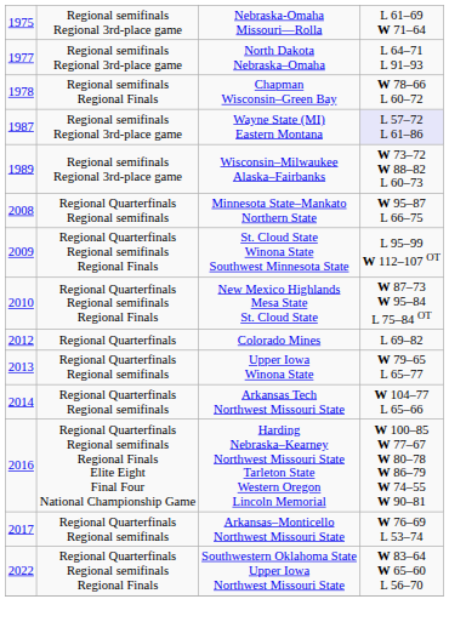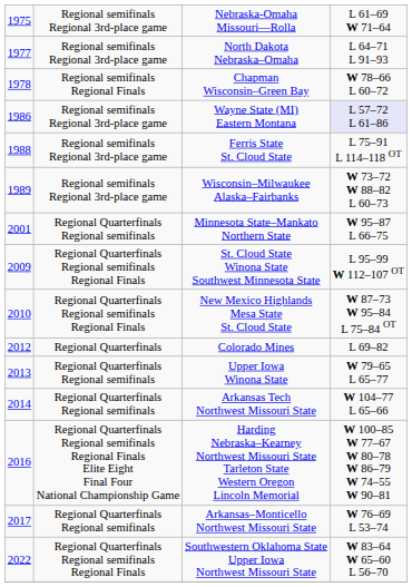 <table class="wikitable">
 <tr align="center">
 <td><a href='#'>1975</a></td>
 <td>Regional semifinals<br>Regional 3rd-place game</td>
 <td><a href='#'>Nebraska-Omaha</a><br><a href='#'>Missouri—Rolla</a></td>
 <td>L 61–69<br><strong>W</strong> 71–64</td>
 </tr>
 <tr align="center">
 <td><a href='#'>1977</a></td>
 <td>Regional semifinals<br>Regional 3rd-place game</td>
 <td><a href='#'>North Dakota</a><br><a href='#'>Nebraska–Omaha</a></td>
 <td>L 64–71<br>L 91–93</td>
 </tr>
 <tr align="center">
 <td><a href='#'>1978</a></td>
 <td>Regional semifinals<br>Regional Finals</td>
 <td><a href='#'>Chapman</a><br><a href='#'>Wisconsin–Green Bay</a></td>
 <td><strong>W</strong> 78–66<br>L 60–72</td>
 </tr>
 <tr align="center">
-<td><a href='#'>1987</a></td>
+<td><a href='#'>1986</a></td>
 <td>Regional semifinals<br>Regional 3rd-place game</td>
 <td><a href='#'>Wayne State (MI)</a><br><a href='#'>Eastern Montana</a></td>
 <td style="background: lavender;">L 57–72<br>L 61–86</td>
+</tr>
+<tr align="center">
+<td><a href='#'>1988</a></td>
+<td>Regional semifinals<br>Regional 3rd-place game</td>
+<td><a href='#'>Ferris State</a><br><a href='#'>St. Cloud State</a></td>
+<td>L 75–91<br>L 114–118 <sup>OT</sup></td>
 </tr>
 <tr align="center">
 <td><a href='#'>1989</a></td>
 <td>Regional semifinals<br>Regional 3rd-place game</td>
 <td><a href='#'>Wisconsin–Milwaukee</a><br><a href='#'>Alaska–Fairbanks</a></td>
 <td><strong>W</strong> 73–72<br><strong>W</strong> 88–82<br>L 60–73</td>
 </tr>
 <tr align="center">
-<td><a href='#'>2008</a></td>
+<td><a href='#'>2001</a></td>
 <td>Regional Quarterfinals<br>Regional semifinals</td>
 <td><a href='#'>Minnesota State–Mankato</a><br><a href='#'>Northern State</a></td>
 <td><strong>W</strong> 95–87<br>L 66–75</td>
 </tr>
 <tr align="center">
 <td><a href='#'>2009</a></td>
 <td>Regional Quarterfinals<br>Regional semifinals<br>Regional Finals</td>
 <td><a href='#'>St. Cloud State</a><br><a href='#'>Winona State</a><br><a href='#'>Southwest Minnesota State</a></td>
 <td>L 95–99<br><strong>W</strong> 112–107 <sup>OT</sup></td>
 </tr>
 <tr align="center">
 <td><a href='#'>2010</a></td>
 <td>Regional Quarterfinals<br>Regional semifinals<br>Regional Finals</td>
 <td><a href='#'>New Mexico Highlands</a><br><a href='#'>Mesa State</a><br><a href='#'>St. Cloud State</a></td>
 <td><strong>W</strong> 87–73<br><strong>W</strong> 95–84<br>L 75–84 <sup>OT</sup></td>
 </tr>
 <tr align="center">
 <td><a href='#'>2012</a></td>
 <td>Regional Quarterfinals</td>
 <td><a href='#'>Colorado Mines</a></td>
 <td>L 69–82</td>
 </tr>
 <tr align="center">
 <td><a href='#'>2013</a></td>
 <td>Regional Quarterfinals<br>Regional semifinals</td>
 <td><a href='#'>Upper Iowa</a><br><a href='#'>Winona State</a></td>
 <td><strong>W</strong> 79–65<br>L 65–77</td>
 </tr>
 <tr align="center">
 <td><a href='#'>2014</a></td>
 <td>Regional Quarterfinals<br>Regional semifinals</td>
 <td><a href='#'>Arkansas Tech</a><br><a href='#'>Northwest Missouri State</a></td>
 <td><strong>W</strong> 104–77<br>L 65–66</td>
 </tr>
 <tr align="center">
 <td><a href='#'>2016</a></td>
 <td>Regional Quarterfinals<br>Regional semifinals<br>Regional Finals<br>Elite Eight<br>Final Four<br>National Championship Game</td>
 <td><a href='#'>Harding</a><br><a href='#'>Nebraska–Kearney</a><br><a href='#'>Northwest Missouri State</a><br><a href='#'>Tarleton State</a><br><a href='#'>Western Oregon</a><br><a href='#'>Lincoln Memorial</a></td>
 <td><strong>W</strong> 100–85<br><strong>W</strong> 77–67<br><strong>W</strong> 80–78<br><strong>W</strong> 86–79<br><strong>W</strong> 74–55<br><strong>W</strong> 90–81</td>
 </tr>
 <tr align="center">
 <td><a href='#'>2017</a></td>
 <td>Regional Quarterfinals<br>Regional semifinals</td>
 <td><a href='#'>Arkansas–Monticello</a><br><a href='#'>Northwest Missouri State</a></td>
 <td><strong>W</strong> 76–69<br>L 53–74</td>
 </tr>
 <tr align="center">
 <td><a href='#'>2022</a></td>
 <td>Regional Quarterfinals<br>Regional semifinals<br>Regional Finals</td>
 <td><a href='#'>Southwestern Oklahoma State</a><br><a href='#'>Upper Iowa</a><br><a href='#'>Northwest Missouri State</a></td>
 <td><strong>W</strong> 83–64<br><strong>W</strong> 65–60<br>L 56–70</td>
 </tr>
 <tr align="center">
 </tr>
 </table>
